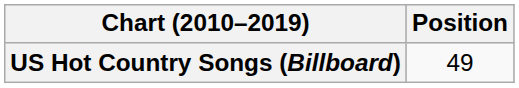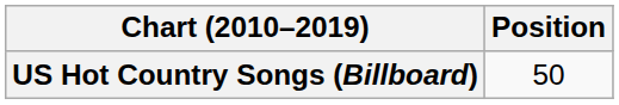 <table class="wikitable plainrowheaders" style="text-align:center">
 <tr>
 <th scope="col">Chart (2010–2019)</th>
 <th scope="col">Position</th>
 </tr>
 <tr>
 <th scope="row">US Hot Country Songs (<em>Billboard</em>)</th>
-<td>49</td>
+<td>50</td>
 </tr>
 </table>
